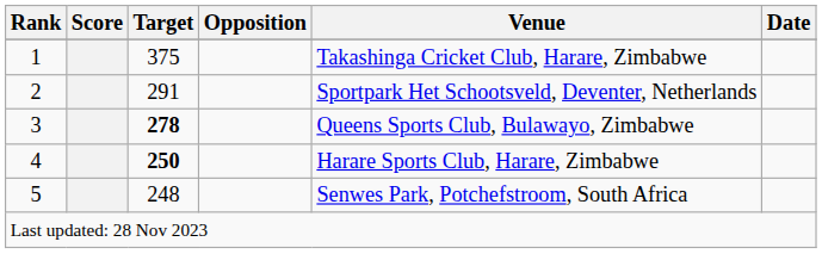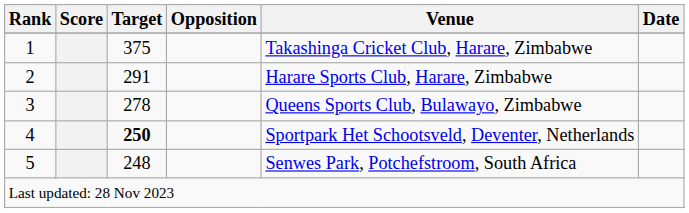 <table class="wikitable plainrowheaders sortable">
 <tr>
 <th scope=col>Rank</th>
 <th scope=col>Score</th>
 <th scope=col>Target</th>
 <th scope=col>Opposition</th>
 <th scope=col>Venue</th>
 <th scope=col>Date</th>
 </tr>
 <tr>
 </tr>
 <tr>
 <td align=center>1</td>
 <th scope=row style=text-align:center;></th>
 <td align=center>375</td>
 <td></td>
 <td><a href='#'>Takashinga Cricket Club</a>, <a href='#'>Harare</a>, Zimbabwe</td>
 <td></td>
 </tr>
 <tr>
 <td align=center>2</td>
 <th scope=row style=text-align:center;></th>
 <td align=center>291</td>
 <td></td>
-<td><a href='#'>Sportpark Het Schootsveld</a>, <a href='#'>Deventer</a>, Netherlands</td>
+<td><a href='#'>Harare Sports Club</a>, <a href='#'>Harare</a>, Zimbabwe</td>
 <td></td>
 </tr>
 <tr>
 <td align=center>3</td>
 <th scope=row style=text-align:center;></th>
-<td align=center><strong>278</strong></td>
+<td align=center>278</td>
 <td></td>
 <td><a href='#'>Queens Sports Club</a>, <a href='#'>Bulawayo</a>, Zimbabwe</td>
 <td> </td>
 </tr>
 <tr>
 <td align=center>4</td>
 <th scope=row style=text-align:center;></th>
 <td align=center><strong>250</strong></td>
 <td></td>
-<td><a href='#'>Harare Sports Club</a>, <a href='#'>Harare</a>, Zimbabwe</td>
+<td><a href='#'>Sportpark Het Schootsveld</a>, <a href='#'>Deventer</a>, Netherlands</td>
 <td></td>
 </tr>
 <tr>
 <td align=center>5</td>
 <th scope=row style=text-align:center;></th>
 <td align=center>248</td>
 <td></td>
 <td><a href='#'>Senwes Park</a>, <a href='#'>Potchefstroom</a>, South Africa</td>
 <td></td>
 </tr>
 <tr class=sortbottom>
 <td colspan=6><small>Last updated: 28 Nov 2023</small></td>
 </tr>
 </table>
